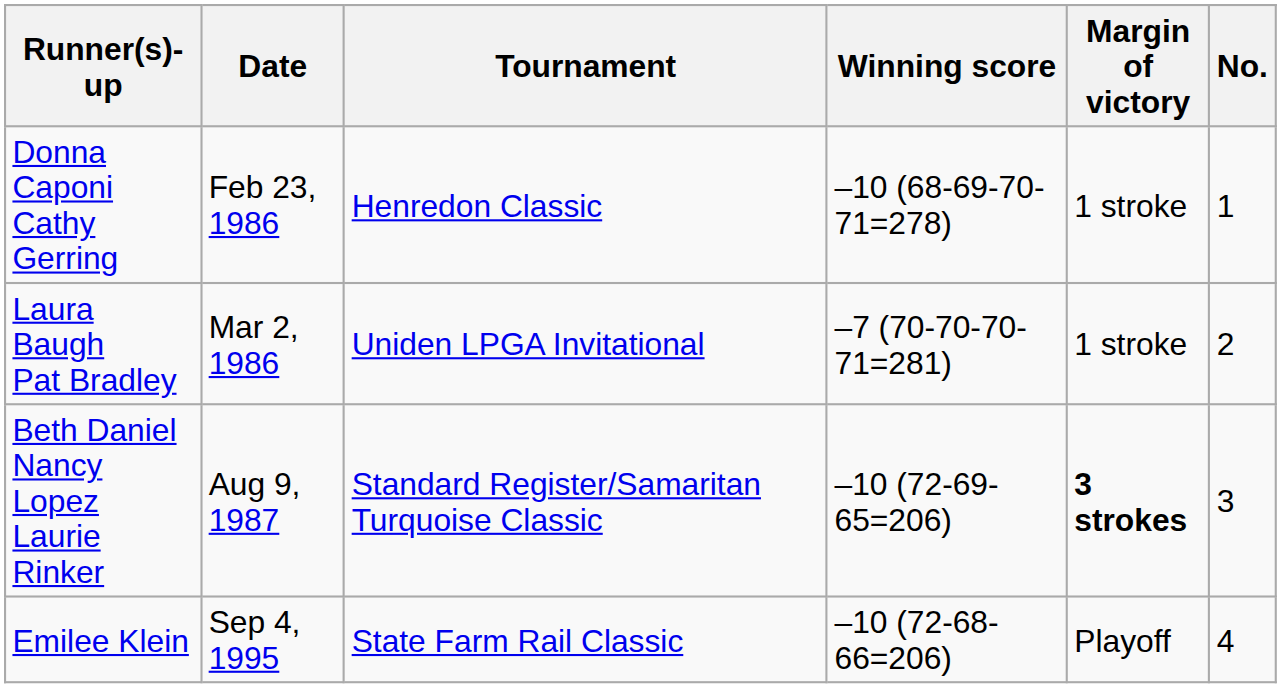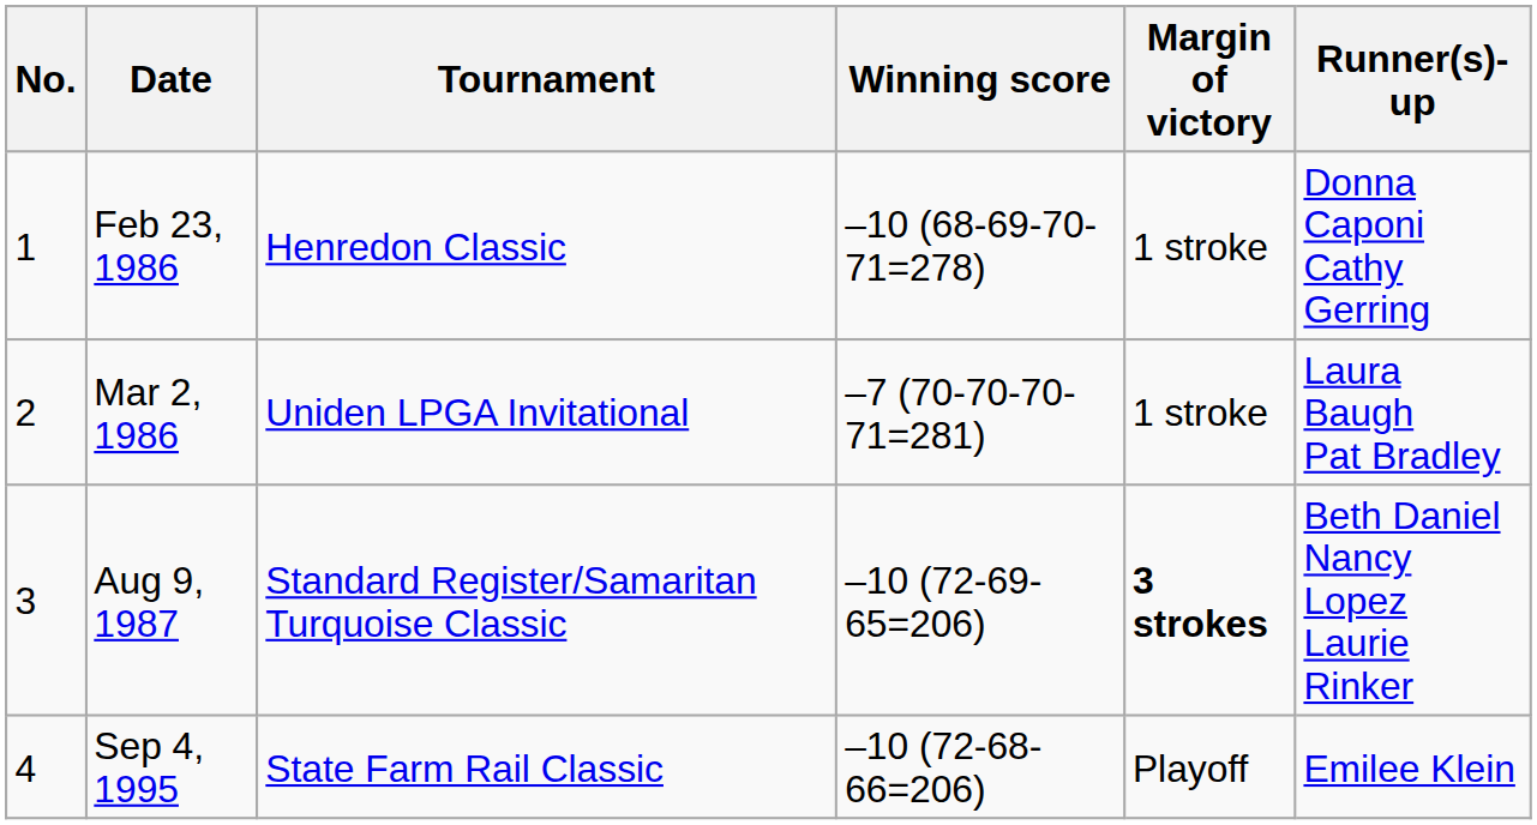 <table class="wikitable" style="font-size:95%;">
 <tr>
-<th>Runner(s)-up</th>
+<th>No.</th>
 <th>Date</th>
 <th>Tournament</th>
 <th>Winning score</th>
 <th>Margin of<br>victory</th>
-<th>No.</th>
+<th>Runner(s)-up</th>
 </tr>
 <tr>
-<td> <a href='#'>Donna Caponi</a><br> <a href='#'>Cathy Gerring</a></td>
+<td>1</td>
 <td>Feb 23, <a href='#'>1986</a></td>
 <td><a href='#'>Henredon Classic</a></td>
 <td>–10 (68-69-70-71=278)</td>
 <td>1 stroke</td>
-<td>1</td>
+<td> <a href='#'>Donna Caponi</a><br> <a href='#'>Cathy Gerring</a></td>
 </tr>
 <tr>
-<td> <a href='#'>Laura Baugh</a><br> <a href='#'>Pat Bradley</a></td>
+<td>2</td>
 <td>Mar 2, <a href='#'>1986</a></td>
 <td><a href='#'>Uniden LPGA Invitational</a></td>
 <td>–7 (70-70-70-71=281)</td>
 <td>1 stroke</td>
-<td>2</td>
+<td> <a href='#'>Laura Baugh</a><br> <a href='#'>Pat Bradley</a></td>
 </tr>
 <tr>
-<td> <a href='#'>Beth Daniel</a><br> <a href='#'>Nancy Lopez</a><br> <a href='#'>Laurie Rinker</a></td>
+<td>3</td>
 <td>Aug 9, <a href='#'>1987</a></td>
 <td><a href='#'>Standard Register/Samaritan Turquoise Classic</a></td>
 <td>–10 (72-69-65=206)</td>
 <td><strong>3 strokes</strong></td>
-<td>3</td>
+<td> <a href='#'>Beth Daniel</a><br> <a href='#'>Nancy Lopez</a><br> <a href='#'>Laurie Rinker</a></td>
 </tr>
 <tr>
-<td> <a href='#'>Emilee Klein</a></td>
+<td>4</td>
 <td>Sep 4, <a href='#'>1995</a></td>
 <td><a href='#'>State Farm Rail Classic</a></td>
 <td>–10 (72-68-66=206)</td>
 <td>Playoff</td>
-<td>4</td>
+<td> <a href='#'>Emilee Klein</a></td>
 </tr>
 </table>
